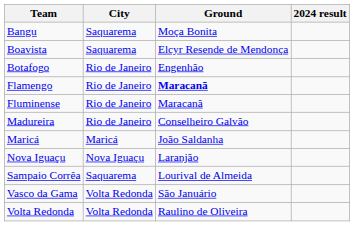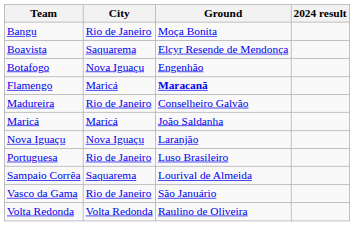 <table class="wikitable sortable">
 <tr>
 <th>Team</th>
 <th>City</th>
 <th>Ground</th>
 <th>2024 result</th>
 </tr>
 <tr>
 <td><a href='#'>Bangu</a></td>
-<td><a href='#'>Saquarema</a></td>
+<td><a href='#'>Rio de Janeiro</a> </td>
 <td><a href='#'>Moça Bonita</a></td>
 <td></td>
 </tr>
 <tr>
 <td><a href='#'>Boavista</a></td>
 <td><a href='#'>Saquarema</a></td>
 <td><a href='#'>Elcyr Resende de Mendonça</a></td>
 <td></td>
 </tr>
 <tr>
 <td><a href='#'>Botafogo</a></td>
-<td><a href='#'>Rio de Janeiro</a> </td>
+<td><a href='#'>Nova Iguaçu</a></td>
 <td><a href='#'>Engenhão</a></td>
 <td></td>
 </tr>
 <tr>
 <td><a href='#'>Flamengo</a></td>
-<td><a href='#'>Rio de Janeiro</a> </td>
+<td><a href='#'>Maricá</a></td>
 <td><strong><a href='#'>Maracanã</a></strong></td>
-<td></td>
-</tr>
-<tr>
-<td><a href='#'>Fluminense</a></td>
-<td><a href='#'>Rio de Janeiro</a> </td>
-<td><a href='#'>Maracanã</a></td>
 <td></td>
 </tr>
 <tr>
 <td><a href='#'>Madureira</a></td>
 <td><a href='#'>Rio de Janeiro</a> </td>
 <td><a href='#'>Conselheiro Galvão</a></td>
 <td></td>
 </tr>
 <tr>
 <td><a href='#'>Maricá</a></td>
 <td><a href='#'>Maricá</a></td>
 <td><a href='#'>João Saldanha</a></td>
 <td></td>
 </tr>
 <tr>
 <td><a href='#'>Nova Iguaçu</a></td>
 <td><a href='#'>Nova Iguaçu</a></td>
 <td><a href='#'>Laranjão</a></td>
 <td></td>
 </tr>
 <tr>
+<td><a href='#'>Portuguesa</a></td>
+<td><a href='#'>Rio de Janeiro</a> </td>
+<td><a href='#'>Luso Brasileiro</a></td>
+<td></td>
+</tr>
+<tr>
 <td><a href='#'>Sampaio Corrêa</a></td>
 <td><a href='#'>Saquarema</a></td>
 <td><a href='#'>Lourival de Almeida</a></td>
 <td></td>
 </tr>
 <tr>
 <td><a href='#'>Vasco da Gama</a></td>
-<td><a href='#'>Volta Redonda</a></td>
+<td><a href='#'>Rio de Janeiro</a> </td>
 <td><a href='#'>São Januário</a></td>
 <td></td>
 </tr>
 <tr>
 <td><a href='#'>Volta Redonda</a></td>
 <td><a href='#'>Volta Redonda</a></td>
 <td><a href='#'>Raulino de Oliveira</a></td>
 <td></td>
 </tr>
 </table>
